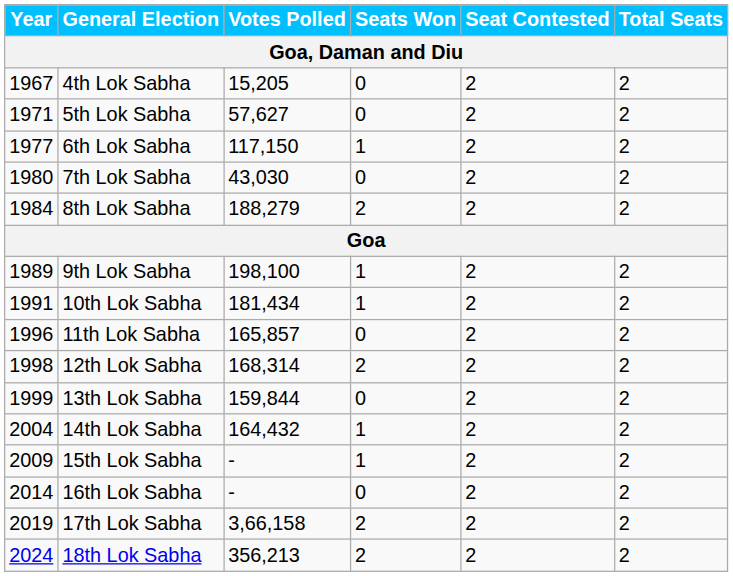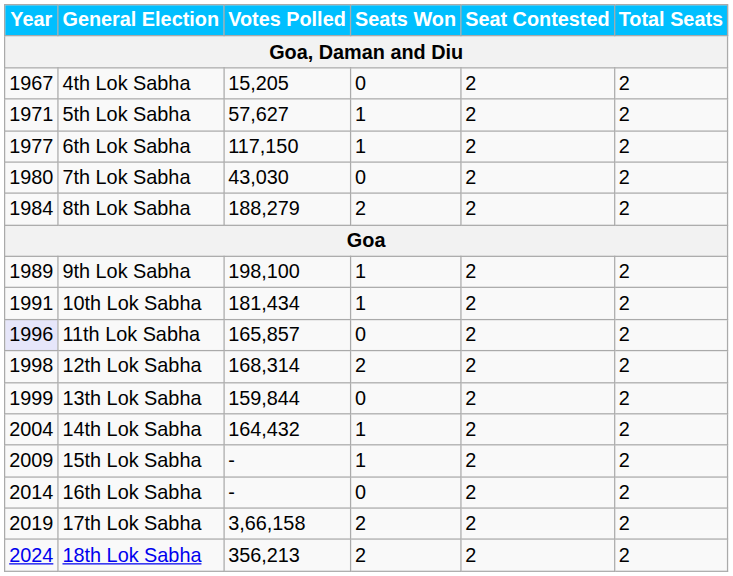 <table class="wikitable">
 <tr>
 <th style="background-color:#00BFFF; color:white">Year</th>
 <th style="background-color:#00BFFF; color:white">General Election</th>
 <th style="background-color:#00BFFF; color:white">Votes Polled</th>
 <th style="background-color:#00BFFF; color:white">Seats Won</th>
 <th style="background-color:#00BFFF; color:white">Seat Contested</th>
 <th style="background-color:#00BFFF; color:white">Total Seats</th>
 </tr>
 <tr>
 <th colspan=6>Goa, Daman and Diu</th>
 </tr>
 <tr>
 <td>1967</td>
 <td>4th Lok Sabha</td>
 <td>15,205</td>
 <td>0</td>
 <td>2</td>
 <td>2</td>
 </tr>
 <tr>
 <td>1971</td>
 <td>5th Lok Sabha</td>
 <td>57,627</td>
-<td>0</td>
+<td>1</td>
 <td>2</td>
 <td>2</td>
 </tr>
 <tr>
 <td>1977</td>
 <td>6th Lok Sabha</td>
 <td>117,150</td>
 <td>1</td>
 <td>2</td>
 <td>2</td>
 </tr>
 <tr>
 <td>1980</td>
 <td>7th Lok Sabha</td>
 <td>43,030</td>
 <td>0</td>
 <td>2</td>
 <td>2</td>
 </tr>
 <tr>
 <td>1984</td>
 <td>8th Lok Sabha</td>
 <td>188,279</td>
 <td>2</td>
 <td>2</td>
 <td>2</td>
 </tr>
 <tr>
 <th colspan=6>Goa</th>
 </tr>
 <tr>
 <td>1989</td>
 <td>9th Lok Sabha</td>
 <td>198,100</td>
 <td>1</td>
 <td>2</td>
 <td>2</td>
 </tr>
 <tr>
 <td>1991</td>
 <td>10th Lok Sabha</td>
 <td>181,434</td>
 <td>1</td>
 <td>2</td>
 <td>2</td>
 </tr>
 <tr>
-<td>1996</td>
+<td style="background: lavender;">1996</td>
 <td>11th Lok Sabha</td>
 <td>165,857</td>
 <td>0</td>
 <td>2</td>
 <td>2</td>
 </tr>
 <tr>
 <td>1998</td>
 <td>12th Lok Sabha</td>
 <td>168,314</td>
 <td>2</td>
 <td>2</td>
 <td>2</td>
 </tr>
 <tr>
 <td>1999</td>
 <td>13th Lok Sabha</td>
 <td>159,844</td>
 <td>0</td>
 <td>2</td>
 <td>2</td>
 </tr>
 <tr>
 <td>2004</td>
 <td>14th Lok Sabha</td>
 <td>164,432</td>
 <td>1</td>
 <td>2</td>
 <td>2</td>
 </tr>
 <tr>
 <td>2009</td>
 <td>15th Lok Sabha</td>
 <td>-</td>
 <td>1</td>
 <td>2</td>
 <td>2</td>
 </tr>
 <tr>
 <td>2014</td>
 <td>16th Lok Sabha</td>
 <td>-</td>
 <td>0</td>
 <td>2</td>
 <td>2</td>
 </tr>
 <tr>
 <td>2019</td>
 <td>17th Lok Sabha</td>
 <td>3,66,158</td>
 <td>2</td>
 <td>2</td>
 <td>2</td>
 </tr>
 <tr>
 <td><a href='#'>2024</a></td>
 <td><a href='#'>18th Lok Sabha</a></td>
 <td>356,213</td>
 <td>2</td>
 <td>2</td>
 <td>2</td>
 </tr>
 </table>
